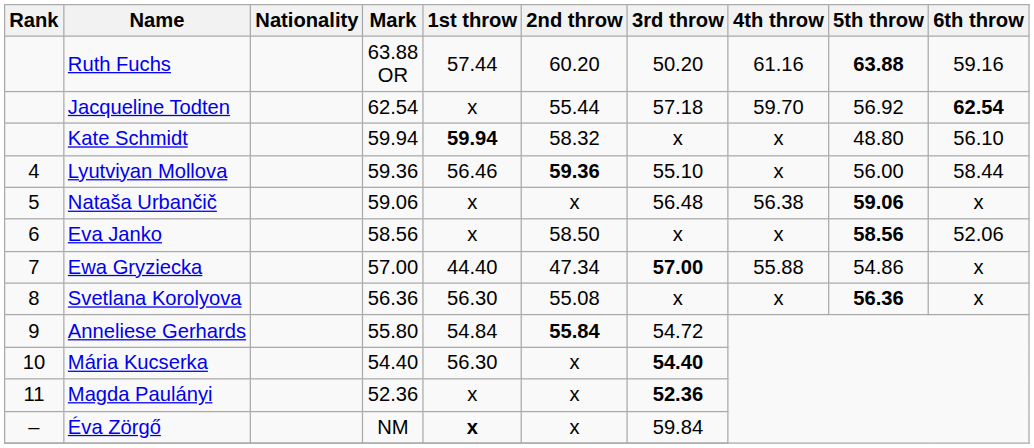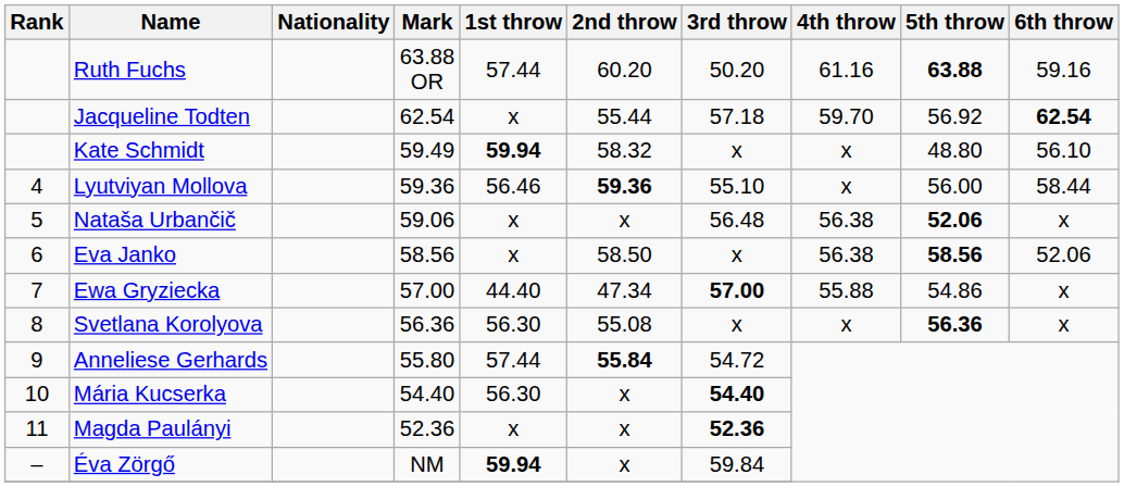 <table class="wikitable sortable" style="text-align:center">
 <tr>
 <th>Rank</th>
 <th>Name</th>
 <th>Nationality</th>
 <th>Mark</th>
 <th>1st throw</th>
 <th>2nd throw</th>
 <th>3rd throw</th>
 <th>4th throw</th>
 <th>5th throw</th>
 <th>6th throw</th>
 </tr>
 <tr>
 <td></td>
 <td align=left><a href='#'>Ruth Fuchs</a></td>
 <td align=left></td>
 <td>63.88<br>OR</td>
 <td>57.44</td>
 <td>60.20</td>
 <td>50.20</td>
 <td>61.16</td>
 <td><strong>63.88</strong></td>
 <td>59.16</td>
 </tr>
 <tr>
 <td></td>
 <td align=left><a href='#'>Jacqueline Todten</a></td>
 <td align=left></td>
 <td>62.54</td>
 <td>x</td>
 <td>55.44</td>
 <td>57.18</td>
 <td>59.70</td>
 <td>56.92</td>
 <td><strong>62.54</strong></td>
 </tr>
 <tr>
 <td></td>
 <td align=left><a href='#'>Kate Schmidt</a></td>
 <td align=left></td>
-<td>59.94</td>
+<td>59.49</td>
 <td><strong>59.94</strong></td>
 <td>58.32</td>
 <td>x</td>
 <td>x</td>
 <td>48.80</td>
 <td>56.10</td>
 </tr>
 <tr>
 <td>4</td>
 <td align=left><a href='#'>Lyutviyan Mollova</a></td>
 <td align=left></td>
 <td>59.36</td>
 <td>56.46</td>
 <td><strong>59.36</strong></td>
 <td>55.10</td>
 <td>x</td>
 <td>56.00</td>
 <td>58.44</td>
 </tr>
 <tr>
 <td>5</td>
 <td align=left><a href='#'>Nataša Urbančič</a></td>
 <td align=left></td>
 <td>59.06</td>
 <td>x</td>
 <td>x</td>
 <td>56.48</td>
 <td>56.38</td>
-<td><strong>59.06</strong></td>
+<td><strong>52.06</strong></td>
 <td>x</td>
 </tr>
 <tr>
 <td>6</td>
 <td align=left><a href='#'>Eva Janko</a></td>
 <td align=left></td>
 <td>58.56</td>
 <td>x</td>
 <td>58.50</td>
 <td>x</td>
-<td>x</td>
+<td>56.38</td>
 <td><strong>58.56</strong></td>
 <td>52.06</td>
 </tr>
 <tr>
 <td>7</td>
 <td align=left><a href='#'>Ewa Gryziecka</a></td>
 <td align=left></td>
 <td>57.00</td>
 <td>44.40</td>
 <td>47.34</td>
 <td><strong>57.00</strong></td>
 <td>55.88</td>
 <td>54.86</td>
 <td>x</td>
 </tr>
 <tr>
 <td>8</td>
 <td align=left><a href='#'>Svetlana Korolyova</a></td>
 <td align=left></td>
 <td>56.36</td>
 <td>56.30</td>
 <td>55.08</td>
 <td>x</td>
 <td>x</td>
 <td><strong>56.36</strong></td>
 <td>x</td>
 </tr>
 <tr>
 <td>9</td>
 <td align=left><a href='#'>Anneliese Gerhards</a></td>
 <td align=left></td>
 <td>55.80</td>
-<td>54.84</td>
+<td>57.44</td>
 <td><strong>55.84</strong></td>
 <td>54.72</td>
 </tr>
 <tr>
 <td>10</td>
 <td align=left><a href='#'>Mária Kucserka</a></td>
 <td align=left></td>
 <td>54.40</td>
 <td>56.30</td>
 <td>x</td>
 <td><strong>54.40</strong></td>
 </tr>
 <tr>
 <td>11</td>
 <td align=left><a href='#'>Magda Paulányi</a></td>
 <td align=left></td>
 <td>52.36</td>
 <td>x</td>
 <td>x</td>
 <td><strong>52.36 </strong></td>
 </tr>
 <tr>
 <td>–</td>
 <td align=left><a href='#'>Éva Zörgő</a></td>
 <td align=left></td>
 <td>NM</td>
-<td><strong>x </strong></td>
+<td><strong>59.94</strong></td>
 <td>x</td>
 <td>59.84</td>
 </tr>
 <tr>
 </tr>
 </table>
